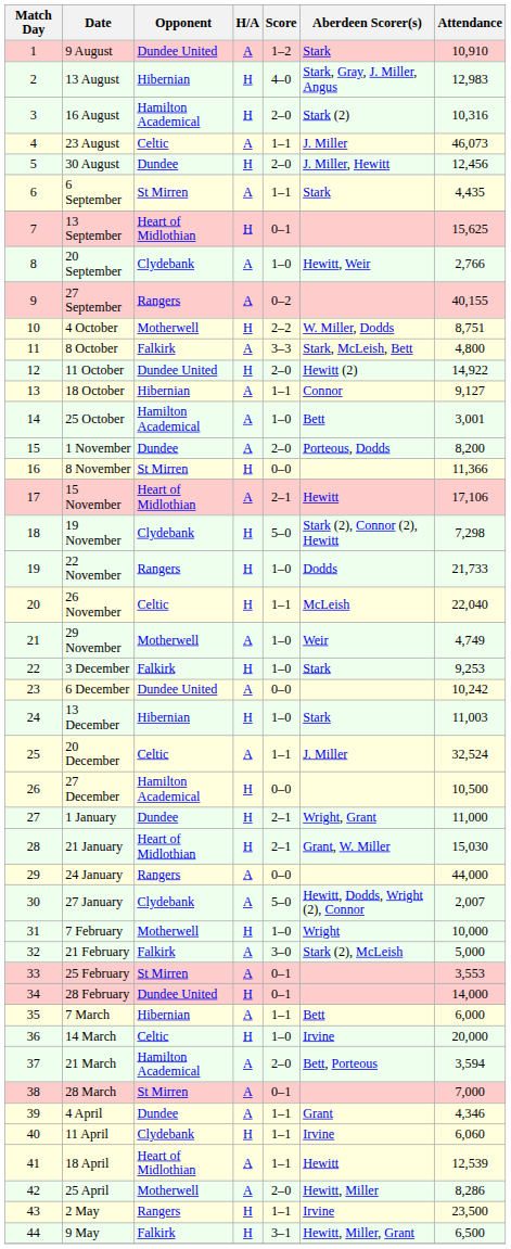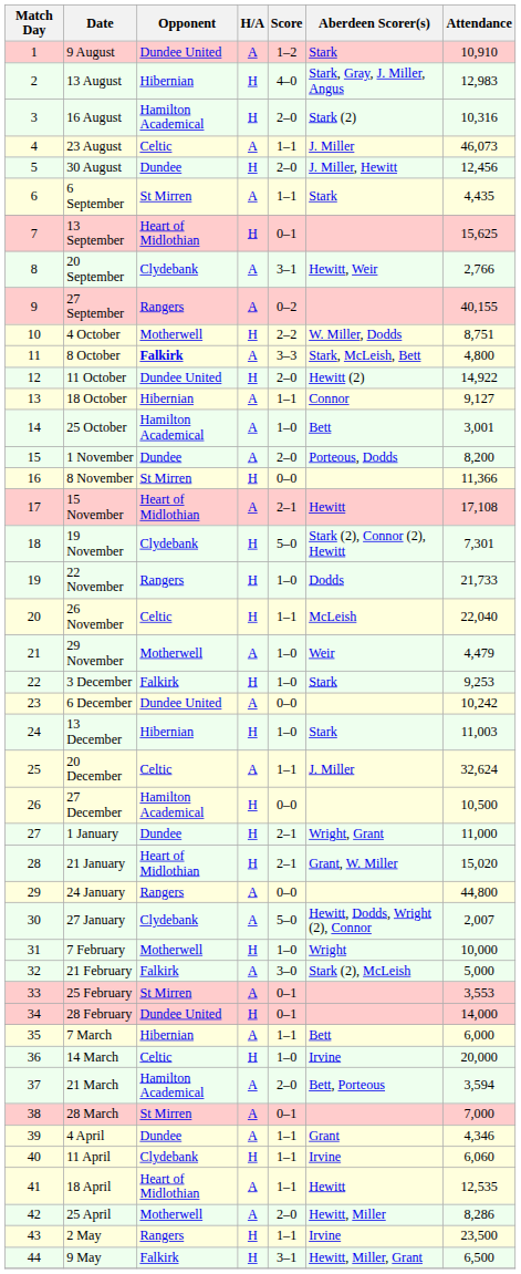 <table class="wikitable" style="text-align:center">
 <tr>
 <th>Match Day</th>
 <th>Date</th>
 <th>Opponent</th>
 <th>H/A</th>
 <th>Score</th>
 <th>Aberdeen Scorer(s)</th>
 <th>Attendance</th>
 </tr>
 <tr bgcolor=#FFCCCC>
 <td>1</td>
 <td align=left>9 August</td>
 <td align=left><a href='#'>Dundee United</a></td>
 <td><a href='#'>A</a></td>
 <td>1–2</td>
 <td align=left><a href='#'>Stark</a></td>
 <td>10,910</td>
 </tr>
 <tr bgcolor=#EEFFEE>
 <td>2</td>
 <td align=left>13 August</td>
 <td align=left><a href='#'>Hibernian</a></td>
 <td><a href='#'>H</a></td>
 <td>4–0</td>
 <td align=left><a href='#'>Stark</a>, <a href='#'>Gray</a>, <a href='#'>J. Miller</a>, <a href='#'>Angus</a></td>
 <td>12,983</td>
 </tr>
 <tr bgcolor=#EEFFEE>
 <td>3</td>
 <td align=left>16 August</td>
 <td align=left><a href='#'>Hamilton Academical</a></td>
 <td><a href='#'>H</a></td>
 <td>2–0</td>
 <td align=left><a href='#'>Stark</a> (2)</td>
 <td>10,316</td>
 </tr>
 <tr bgcolor=#FFFFDD>
 <td>4</td>
 <td align=left>23 August</td>
 <td align=left><a href='#'>Celtic</a></td>
 <td><a href='#'>A</a></td>
 <td>1–1</td>
 <td align=left><a href='#'>J. Miller</a></td>
 <td>46,073</td>
 </tr>
 <tr bgcolor=#EEFFEE>
 <td>5</td>
 <td align=left>30 August</td>
 <td align=left><a href='#'>Dundee</a></td>
 <td><a href='#'>H</a></td>
 <td>2–0</td>
 <td align=left><a href='#'>J. Miller</a>, <a href='#'>Hewitt</a></td>
 <td>12,456</td>
 </tr>
 <tr bgcolor=#FFFFDD>
 <td>6</td>
 <td align=left>6 September</td>
 <td align=left><a href='#'>St Mirren</a></td>
 <td><a href='#'>A</a></td>
 <td>1–1</td>
 <td align=left><a href='#'>Stark</a></td>
 <td>4,435</td>
 </tr>
 <tr bgcolor=#FFCCCC>
 <td>7</td>
 <td align=left>13 September</td>
 <td align=left><a href='#'>Heart of Midlothian</a></td>
 <td><a href='#'>H</a></td>
 <td>0–1</td>
 <td align=left></td>
 <td>15,625</td>
 </tr>
 <tr bgcolor=#EEFFEE>
 <td>8</td>
 <td align=left>20 September</td>
 <td align=left><a href='#'>Clydebank</a></td>
 <td><a href='#'>A</a></td>
-<td>1–0</td>
+<td>3–1</td>
 <td align=left><a href='#'>Hewitt</a>, <a href='#'>Weir</a></td>
 <td>2,766</td>
 </tr>
 <tr bgcolor=#FFCCCC>
 <td>9</td>
 <td align=left>27 September</td>
 <td align=left><a href='#'>Rangers</a></td>
 <td><a href='#'>A</a></td>
 <td>0–2</td>
 <td align=left></td>
 <td>40,155</td>
 </tr>
 <tr bgcolor=#FFFFDD>
 <td>10</td>
 <td align=left>4 October</td>
 <td align=left><a href='#'>Motherwell</a></td>
 <td><a href='#'>H</a></td>
 <td>2–2</td>
 <td align=left><a href='#'>W. Miller</a>, <a href='#'>Dodds</a></td>
 <td>8,751</td>
 </tr>
 <tr bgcolor=#FFFFDD>
 <td>11</td>
 <td align=left>8 October</td>
-<td align=left><a href='#'>Falkirk</a></td>
+<td align=left><strong><a href='#'>Falkirk</a></strong></td>
 <td><a href='#'>A</a></td>
 <td>3–3</td>
 <td align=left><a href='#'>Stark</a>, <a href='#'>McLeish</a>, <a href='#'>Bett</a></td>
 <td>4,800</td>
 </tr>
 <tr bgcolor=#EEFFEE>
 <td>12</td>
 <td align=left>11 October</td>
 <td align=left><a href='#'>Dundee United</a></td>
 <td><a href='#'>H</a></td>
 <td>2–0</td>
 <td align=left><a href='#'>Hewitt</a> (2)</td>
 <td>14,922</td>
 </tr>
 <tr bgcolor=#FFFFDD>
 <td>13</td>
 <td align=left>18 October</td>
 <td align=left><a href='#'>Hibernian</a></td>
 <td><a href='#'>A</a></td>
 <td>1–1</td>
 <td align=left><a href='#'>Connor</a></td>
 <td>9,127</td>
 </tr>
 <tr bgcolor=#EEFFEE>
 <td>14</td>
 <td align=left>25 October</td>
 <td align=left><a href='#'>Hamilton Academical</a></td>
 <td><a href='#'>A</a></td>
 <td>1–0</td>
 <td align=left><a href='#'>Bett</a></td>
 <td>3,001</td>
 </tr>
 <tr bgcolor=#EEFFEE>
 <td>15</td>
 <td align=left>1 November</td>
 <td align=left><a href='#'>Dundee</a></td>
 <td><a href='#'>A</a></td>
 <td>2–0</td>
 <td align=left><a href='#'>Porteous</a>, <a href='#'>Dodds</a></td>
 <td>8,200</td>
 </tr>
 <tr bgcolor=#FFFFDD>
 <td>16</td>
 <td align=left>8 November</td>
 <td align=left><a href='#'>St Mirren</a></td>
 <td><a href='#'>H</a></td>
 <td>0–0</td>
 <td align=left></td>
 <td>11,366</td>
 </tr>
 <tr bgcolor=#FFCCCC>
 <td>17</td>
 <td align=left>15 November</td>
 <td align=left><a href='#'>Heart of Midlothian</a></td>
 <td><a href='#'>A</a></td>
 <td>2–1</td>
 <td align=left><a href='#'>Hewitt</a></td>
-<td>17,106</td>
+<td>17,108</td>
 </tr>
 <tr bgcolor=#EEFFEE>
 <td>18</td>
 <td align=left>19 November</td>
 <td align=left><a href='#'>Clydebank</a></td>
 <td><a href='#'>H</a></td>
 <td>5–0</td>
 <td align=left><a href='#'>Stark</a> (2), <a href='#'>Connor</a> (2), <a href='#'>Hewitt</a></td>
-<td>7,298</td>
+<td>7,301</td>
 </tr>
 <tr bgcolor=#EEFFEE>
 <td>19</td>
 <td align=left>22 November</td>
 <td align=left><a href='#'>Rangers</a></td>
 <td><a href='#'>H</a></td>
 <td>1–0</td>
 <td align=left><a href='#'>Dodds</a></td>
 <td>21,733</td>
 </tr>
 <tr bgcolor=#FFFFDD>
 <td>20</td>
 <td align=left>26 November</td>
 <td align=left><a href='#'>Celtic</a></td>
 <td><a href='#'>H</a></td>
 <td>1–1</td>
 <td align=left><a href='#'>McLeish</a></td>
 <td>22,040</td>
 </tr>
 <tr bgcolor=#EEFFEE>
 <td>21</td>
 <td align=left>29 November</td>
 <td align=left><a href='#'>Motherwell</a></td>
 <td><a href='#'>A</a></td>
 <td>1–0</td>
 <td align=left><a href='#'>Weir</a></td>
-<td>4,749</td>
+<td>4,479</td>
 </tr>
 <tr bgcolor=#EEFFEE>
 <td>22</td>
 <td align=left>3 December</td>
 <td align=left><a href='#'>Falkirk</a></td>
 <td><a href='#'>H</a></td>
 <td>1–0</td>
 <td align=left><a href='#'>Stark</a></td>
 <td>9,253</td>
 </tr>
 <tr bgcolor=#FFFFDD>
 <td>23</td>
 <td align=left>6 December</td>
 <td align=left><a href='#'>Dundee United</a></td>
 <td><a href='#'>A</a></td>
 <td>0–0</td>
 <td align=left></td>
 <td>10,242</td>
 </tr>
 <tr bgcolor=#EEFFEE>
 <td>24</td>
 <td align=left>13 December</td>
 <td align=left><a href='#'>Hibernian</a></td>
 <td><a href='#'>H</a></td>
 <td>1–0</td>
 <td align=left><a href='#'>Stark</a></td>
 <td>11,003</td>
 </tr>
 <tr bgcolor=#FFFFDD>
 <td>25</td>
 <td align=left>20 December</td>
 <td align=left><a href='#'>Celtic</a></td>
 <td><a href='#'>A</a></td>
 <td>1–1</td>
 <td align=left><a href='#'>J. Miller</a></td>
-<td>32,524</td>
+<td>32,624</td>
 </tr>
 <tr bgcolor=#FFFFDD>
 <td>26</td>
 <td align=left>27 December</td>
 <td align=left><a href='#'>Hamilton Academical</a></td>
 <td><a href='#'>H</a></td>
 <td>0–0</td>
 <td align=left></td>
 <td>10,500</td>
 </tr>
 <tr bgcolor=#EEFFEE>
 <td>27</td>
 <td align=left>1 January</td>
 <td align=left><a href='#'>Dundee</a></td>
 <td><a href='#'>H</a></td>
 <td>2–1</td>
 <td align=left><a href='#'>Wright</a>, <a href='#'>Grant</a></td>
 <td>11,000</td>
 </tr>
 <tr bgcolor=#EEFFEE>
 <td>28</td>
 <td align=left>21 January</td>
 <td align=left><a href='#'>Heart of Midlothian</a></td>
 <td><a href='#'>H</a></td>
 <td>2–1</td>
 <td align=left><a href='#'>Grant</a>, <a href='#'>W. Miller</a></td>
-<td>15,030</td>
+<td>15,020</td>
 </tr>
 <tr bgcolor=#FFFFDD>
 <td>29</td>
 <td align=left>24 January</td>
 <td align=left><a href='#'>Rangers</a></td>
 <td><a href='#'>A</a></td>
 <td>0–0</td>
 <td align=left></td>
-<td>44,000</td>
+<td>44,800</td>
 </tr>
 <tr bgcolor=#EEFFEE>
 <td>30</td>
 <td align=left>27 January</td>
 <td align=left><a href='#'>Clydebank</a></td>
 <td><a href='#'>A</a></td>
 <td>5–0</td>
 <td align=left><a href='#'>Hewitt</a>, <a href='#'>Dodds</a>, <a href='#'>Wright</a> (2), <a href='#'>Connor</a></td>
 <td>2,007</td>
 </tr>
 <tr bgcolor=#EEFFEE>
 <td>31</td>
 <td align=left>7 February</td>
 <td align=left><a href='#'>Motherwell</a></td>
 <td><a href='#'>H</a></td>
 <td>1–0</td>
 <td align=left><a href='#'>Wright</a></td>
 <td>10,000</td>
 </tr>
 <tr bgcolor=#EEFFEE>
 <td>32</td>
 <td align=left>21 February</td>
 <td align=left><a href='#'>Falkirk</a></td>
 <td><a href='#'>A</a></td>
 <td>3–0</td>
 <td align=left><a href='#'>Stark</a> (2), <a href='#'>McLeish</a></td>
 <td>5,000</td>
 </tr>
 <tr bgcolor=#FFCCCC>
 <td>33</td>
 <td align=left>25 February</td>
 <td align=left><a href='#'>St Mirren</a></td>
 <td><a href='#'>A</a></td>
 <td>0–1</td>
 <td align=left></td>
 <td>3,553</td>
 </tr>
 <tr bgcolor=#FFCCCC>
 <td>34</td>
 <td align=left>28 February</td>
 <td align=left><a href='#'>Dundee United</a></td>
 <td><a href='#'>H</a></td>
 <td>0–1</td>
 <td align=left></td>
 <td>14,000</td>
 </tr>
 <tr bgcolor=#FFFFDD>
 <td>35</td>
 <td align=left>7 March</td>
 <td align=left><a href='#'>Hibernian</a></td>
 <td><a href='#'>A</a></td>
 <td>1–1</td>
 <td align=left><a href='#'>Bett</a></td>
 <td>6,000</td>
 </tr>
 <tr bgcolor=#EEFFEE>
 <td>36</td>
 <td align=left>14 March</td>
 <td align=left><a href='#'>Celtic</a></td>
 <td><a href='#'>H</a></td>
 <td>1–0</td>
 <td align=left><a href='#'>Irvine</a></td>
 <td>20,000</td>
 </tr>
 <tr bgcolor=#EEFFEE>
 <td>37</td>
 <td align=left>21 March</td>
 <td align=left><a href='#'>Hamilton Academical</a></td>
 <td><a href='#'>A</a></td>
 <td>2–0</td>
 <td align=left><a href='#'>Bett</a>, <a href='#'>Porteous</a></td>
 <td>3,594</td>
 </tr>
 <tr bgcolor=#FFCCCC>
 <td>38</td>
 <td align=left>28 March</td>
 <td align=left><a href='#'>St Mirren</a></td>
 <td><a href='#'>A</a></td>
 <td>0–1</td>
 <td align=left></td>
 <td>7,000</td>
 </tr>
 <tr bgcolor=#FFFFDD>
 <td>39</td>
 <td align=left>4 April</td>
 <td align=left><a href='#'>Dundee</a></td>
 <td><a href='#'>A</a></td>
 <td>1–1</td>
 <td align=left><a href='#'>Grant</a></td>
 <td>4,346</td>
 </tr>
 <tr bgcolor=#FFFFDD>
 <td>40</td>
 <td align=left>11 April</td>
 <td align=left><a href='#'>Clydebank</a></td>
 <td><a href='#'>H</a></td>
 <td>1–1</td>
 <td align=left><a href='#'>Irvine</a></td>
 <td>6,060</td>
 </tr>
 <tr bgcolor=#FFFFDD>
 <td>41</td>
 <td align=left>18 April</td>
 <td align=left><a href='#'>Heart of Midlothian</a></td>
 <td><a href='#'>A</a></td>
 <td>1–1</td>
 <td align=left><a href='#'>Hewitt</a></td>
-<td>12,539</td>
+<td>12,535</td>
 </tr>
 <tr bgcolor=#EEFFEE>
 <td>42</td>
 <td align=left>25 April</td>
 <td align=left><a href='#'>Motherwell</a></td>
 <td><a href='#'>A</a></td>
 <td>2–0</td>
 <td align=left><a href='#'>Hewitt</a>, <a href='#'>Miller</a></td>
 <td>8,286</td>
 </tr>
 <tr bgcolor=#FFFFDD>
 <td>43</td>
 <td align=left>2 May</td>
 <td align=left><a href='#'>Rangers</a></td>
 <td><a href='#'>H</a></td>
 <td>1–1</td>
 <td align=left><a href='#'>Irvine</a></td>
 <td>23,500</td>
 </tr>
 <tr bgcolor=#EEFFEE>
 <td>44</td>
 <td align=left>9 May</td>
 <td align=left><a href='#'>Falkirk</a></td>
 <td><a href='#'>H</a></td>
 <td>3–1</td>
 <td align=left><a href='#'>Hewitt</a>, <a href='#'>Miller</a>, <a href='#'>Grant</a></td>
 <td>6,500</td>
 </tr>
 <tr>
 </tr>
 </table>
